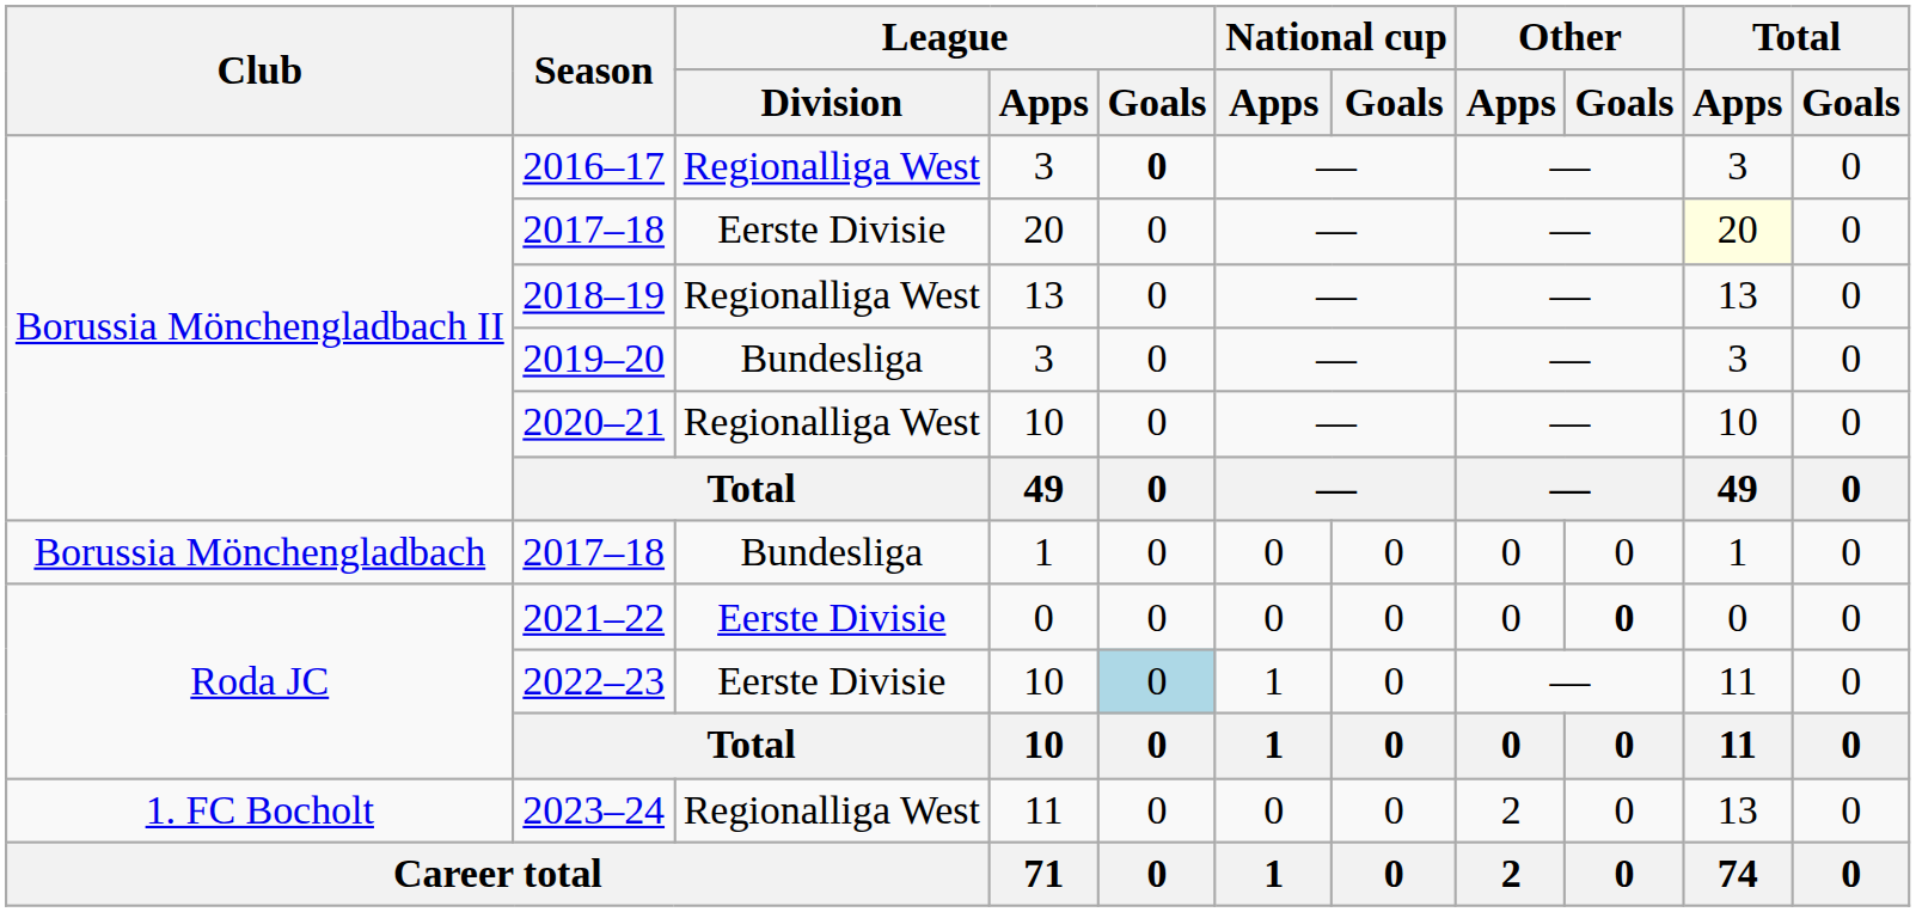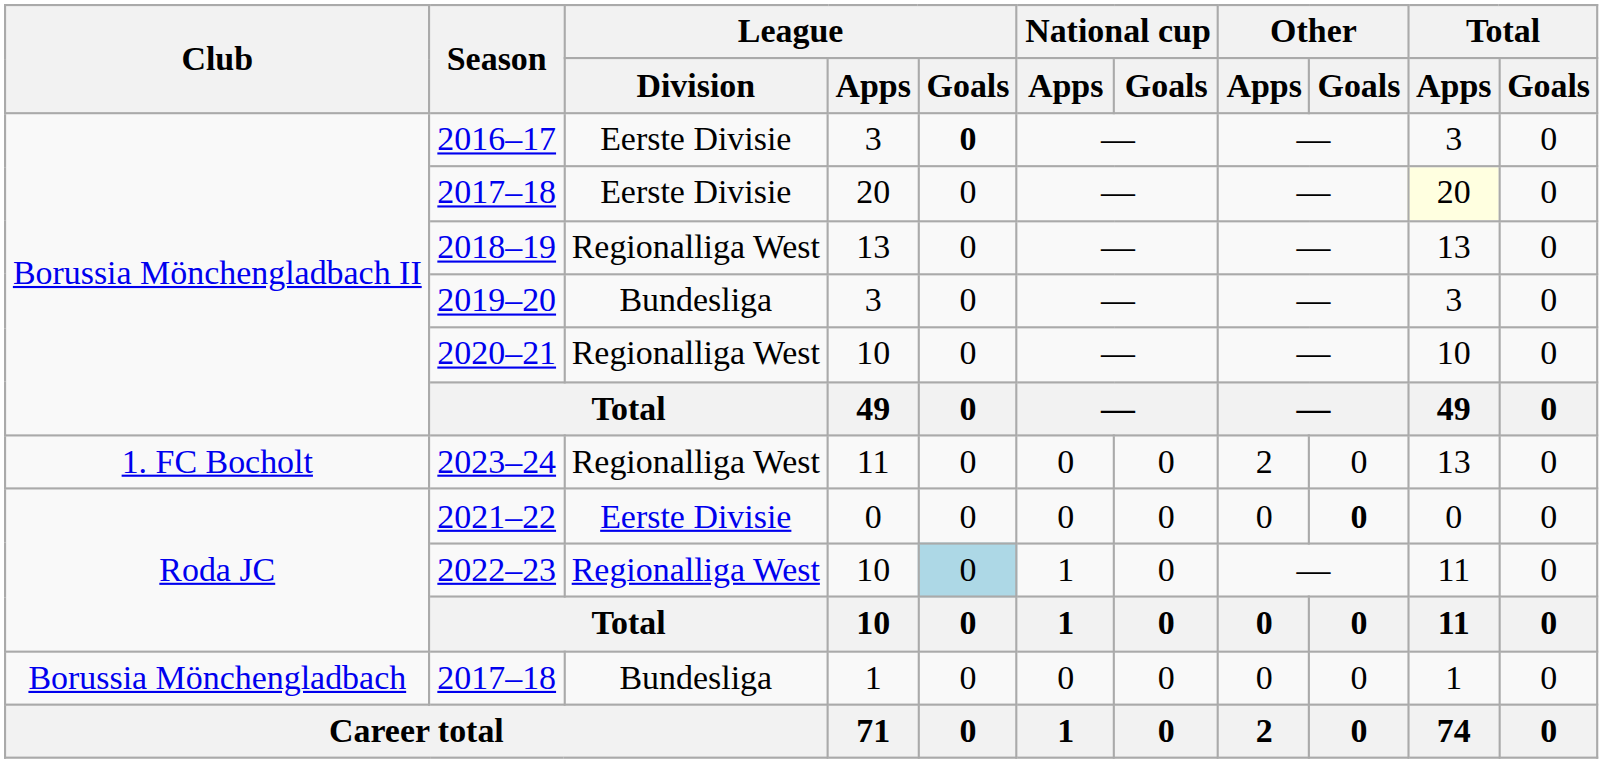 <table class="wikitable" style="text-align:center">
 <tr>
 <th rowspan="2">Club</th>
 <th rowspan="2">Season</th>
 <th colspan="3">League</th>
 <th colspan="2">National cup</th>
 <th colspan="2">Other</th>
 <th colspan="2">Total</th>
 </tr>
 <tr>
 <th>Division</th>
 <th>Apps</th>
 <th>Goals</th>
 <th>Apps</th>
 <th>Goals</th>
 <th>Apps</th>
 <th>Goals</th>
 <th>Apps</th>
 <th>Goals</th>
 </tr>
 <tr>
 <td rowspan="6"><a href='#'>Borussia Mönchengladbach II</a></td>
 <td><a href='#'>2016–17</a></td>
-<td><a href='#'>Regionalliga West</a></td>
+<td>Eerste Divisie</td>
 <td>3</td>
 <td><strong>0</strong></td>
 <td colspan="2">—</td>
 <td colspan="2">—</td>
 <td>3</td>
 <td>0</td>
 </tr>
 <tr>
 <td><a href='#'>2017–18</a></td>
 <td>Eerste Divisie</td>
 <td>20</td>
 <td>0</td>
 <td colspan="2">—</td>
 <td colspan="2">—</td>
 <td style="background: lightyellow;">20</td>
 <td>0</td>
 </tr>
 <tr>
 <td><a href='#'>2018–19</a></td>
 <td>Regionalliga West</td>
 <td>13</td>
 <td>0</td>
 <td colspan="2">—</td>
 <td colspan="2">—</td>
 <td>13</td>
 <td>0</td>
 </tr>
 <tr>
 <td><a href='#'>2019–20</a></td>
 <td>Bundesliga</td>
 <td>3</td>
 <td>0</td>
 <td colspan="2">—</td>
 <td colspan="2">—</td>
 <td>3</td>
 <td>0</td>
 </tr>
 <tr>
 <td><a href='#'>2020–21</a></td>
 <td>Regionalliga West</td>
 <td>10</td>
 <td>0</td>
 <td colspan="2">—</td>
 <td colspan="2">—</td>
 <td>10</td>
 <td>0</td>
 </tr>
 <tr>
 <th colspan="2">Total</th>
 <th>49</th>
 <th>0</th>
 <th colspan="2">—</th>
 <th colspan="2">—</th>
 <th>49</th>
 <th>0</th>
 </tr>
 <tr>
-<td><a href='#'>Borussia Mönchengladbach</a></td>
-<td><a href='#'>2017–18</a></td>
-<td>Bundesliga</td>
-<td>1</td>
+<td><a href='#'>1. FC Bocholt</a></td>
+<td><a href='#'>2023–24</a></td>
+<td>Regionalliga West</td>
+<td>11</td>
 <td>0</td>
 <td>0</td>
 <td>0</td>
+<td>2</td>
 <td>0</td>
-<td>0</td>
-<td>1</td>
+<td>13</td>
 <td>0</td>
 </tr>
 <tr>
 <td rowspan="3"><a href='#'>Roda JC</a></td>
 <td><a href='#'>2021–22</a></td>
 <td><a href='#'>Eerste Divisie</a></td>
 <td>0</td>
 <td>0</td>
 <td>0</td>
 <td>0</td>
 <td>0</td>
 <td><strong>0</strong></td>
 <td>0</td>
 <td>0</td>
 </tr>
 <tr>
 <td><a href='#'>2022–23</a></td>
-<td>Eerste Divisie</td>
+<td><a href='#'>Regionalliga West</a></td>
 <td>10</td>
 <td style="background: lightblue;">0</td>
 <td>1</td>
 <td>0</td>
 <td colspan="2">—</td>
 <td>11</td>
 <td>0</td>
 </tr>
 <tr>
 <th colspan="2">Total</th>
 <th>10</th>
 <th>0</th>
 <th>1</th>
 <th>0</th>
 <th>0</th>
 <th>0</th>
 <th>11</th>
 <th>0</th>
 </tr>
 <tr>
-<td><a href='#'>1. FC Bocholt</a></td>
-<td><a href='#'>2023–24</a></td>
-<td>Regionalliga West</td>
-<td>11</td>
+<td><a href='#'>Borussia Mönchengladbach</a></td>
+<td><a href='#'>2017–18</a></td>
+<td>Bundesliga</td>
+<td>1</td>
 <td>0</td>
 <td>0</td>
 <td>0</td>
-<td>2</td>
 <td>0</td>
-<td>13</td>
+<td>0</td>
+<td>1</td>
 <td>0</td>
 </tr>
 <tr>
 <th colspan="3">Career total</th>
 <th>71</th>
 <th>0</th>
 <th>1</th>
 <th>0</th>
 <th>2</th>
 <th>0</th>
 <th>74</th>
 <th>0</th>
 </tr>
 </table>
